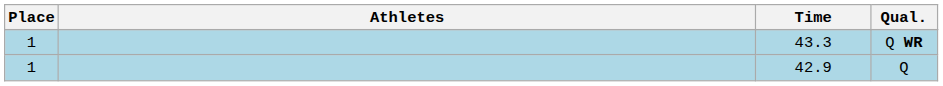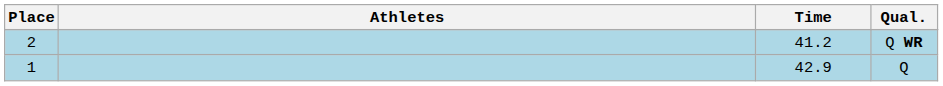 <table class=wikitable style="text-align:center">
 <tr>
 <th width=20>Place</th>
 <th width=580>Athletes</th>
 <th width=90>Time</th>
 <th width=50>Qual.</th>
 </tr>
 <tr>
 </tr>
 <tr bgcolor=lightblue>
-<td>1</td>
+<td>2</td>
 <td align=left></td>
-<td>43.3</td>
+<td>41.2</td>
 <td>Q <strong>WR</strong></td>
 </tr>
 <tr bgcolor=lightblue>
 <td>1</td>
 <td align=left></td>
 <td>42.9</td>
 <td>Q</td>
 </tr>
 </table>
